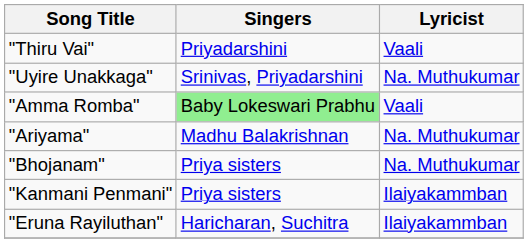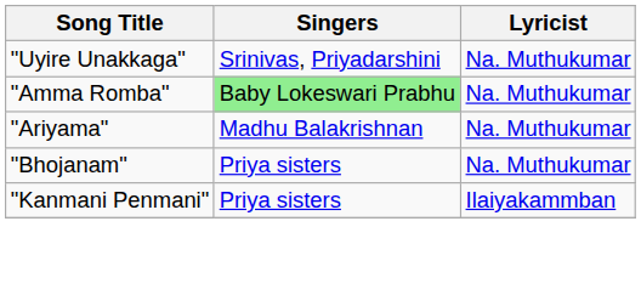 <table class="wikitable">
 <tr>
 <th>Song Title</th>
 <th>Singers</th>
 <th>Lyricist</th>
-</tr>
-<tr>
-<td>"Thiru Vai"</td>
-<td><a href='#'>Priyadarshini</a></td>
-<td><a href='#'>Vaali</a></td>
 </tr>
 <tr>
 <td>"Uyire Unakkaga"</td>
 <td><a href='#'>Srinivas</a>, <a href='#'>Priyadarshini</a></td>
 <td><a href='#'>Na. Muthukumar</a></td>
 </tr>
 <tr>
 <td>"Amma Romba"</td>
 <td style="background: lightgreen;">Baby Lokeswari Prabhu</td>
-<td><a href='#'>Vaali</a></td>
+<td><a href='#'>Na. Muthukumar</a></td>
 </tr>
 <tr>
 <td>"Ariyama"</td>
 <td><a href='#'>Madhu Balakrishnan</a></td>
 <td><a href='#'>Na. Muthukumar</a></td>
 </tr>
 <tr>
 <td>"Bhojanam"</td>
 <td><a href='#'>Priya sisters</a></td>
 <td><a href='#'>Na. Muthukumar</a></td>
 </tr>
 <tr>
 <td>"Kanmani Penmani"</td>
 <td><a href='#'>Priya sisters</a></td>
 <td><a href='#'>Ilaiyakammban</a></td>
 </tr>
 <tr>
-<td>"Eruna Rayiluthan"</td>
-<td><a href='#'>Haricharan</a>, <a href='#'>Suchitra</a></td>
-<td><a href='#'>Ilaiyakammban</a></td>
-</tr>
-<tr>
 </tr>
 </table>
